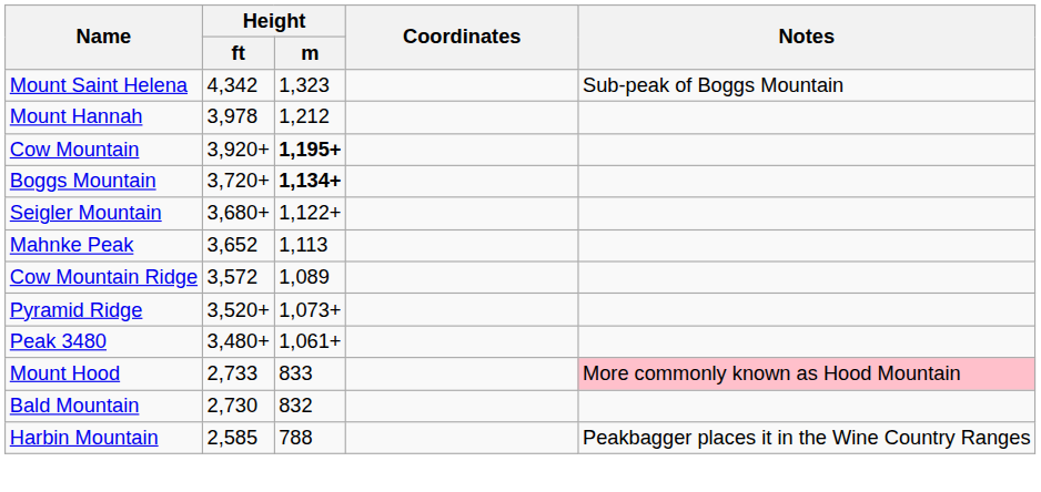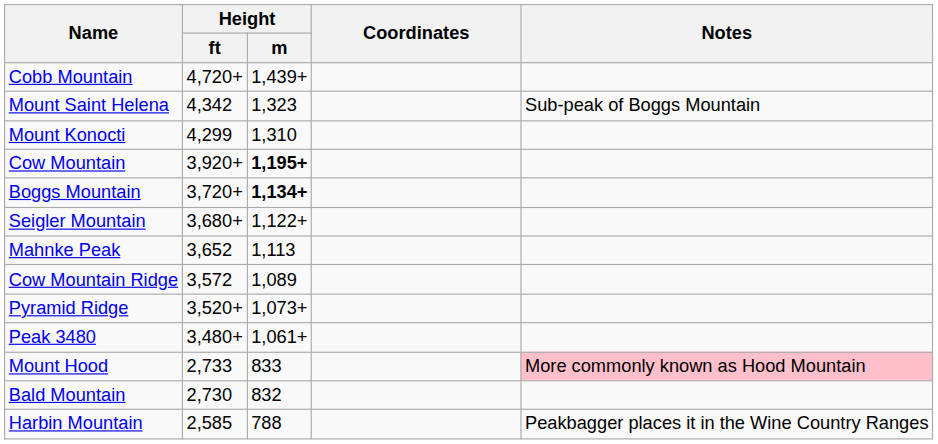 <table class="wikitable sortable">
 <tr>
 <th rowspan=2>Name</th>
 <th colspan=2>Height</th>
 <th rowspan=2 style="width:11em;">Coordinates</th>
 <th rowspan=2>Notes</th>
 </tr>
 <tr>
 <th>ft</th>
 <th>m</th>
 </tr>
 <tr>
+<td><a href='#'>Cobb Mountain</a></td>
+<td>4,720+</td>
+<td>1,439+</td>
+<td></td>
+<td></td>
+</tr>
+<tr>
 <td><a href='#'>Mount Saint Helena</a></td>
 <td>4,342</td>
 <td>1,323</td>
 <td></td>
 <td>Sub-peak of Boggs Mountain</td>
 </tr>
 <tr>
-<td><a href='#'>Mount Hannah</a></td>
-<td>3,978</td>
-<td>1,212</td>
+<td><a href='#'>Mount Konocti</a></td>
+<td>4,299</td>
+<td>1,310</td>
 <td></td>
 <td></td>
 </tr>
 <tr>
 <td><a href='#'>Cow Mountain</a></td>
 <td>3,920+</td>
 <td><strong>1,195+</strong></td>
 <td></td>
 <td></td>
 </tr>
 <tr>
 <td><a href='#'>Boggs Mountain</a></td>
 <td>3,720+</td>
 <td><strong>1,134+</strong></td>
 <td></td>
 <td></td>
 </tr>
 <tr>
 <td><a href='#'>Seigler Mountain</a></td>
 <td>3,680+</td>
 <td>1,122+</td>
 <td></td>
 <td></td>
 </tr>
 <tr>
 <td><a href='#'>Mahnke Peak</a></td>
 <td>3,652</td>
 <td>1,113</td>
 <td></td>
 <td></td>
 </tr>
 <tr>
 <td><a href='#'>Cow Mountain Ridge</a></td>
 <td>3,572</td>
 <td>1,089</td>
 <td></td>
 <td></td>
 </tr>
 <tr>
 <td><a href='#'>Pyramid Ridge</a></td>
 <td>3,520+</td>
 <td>1,073+</td>
 <td></td>
 <td></td>
 </tr>
 <tr>
 <td><a href='#'>Peak 3480</a></td>
 <td>3,480+</td>
 <td>1,061+</td>
 <td></td>
 <td></td>
 </tr>
 <tr>
 <td><a href='#'>Mount Hood</a></td>
 <td>2,733</td>
 <td>833</td>
 <td></td>
 <td style="background: pink;">More commonly known as Hood Mountain</td>
 </tr>
 <tr>
 <td><a href='#'>Bald Mountain</a></td>
 <td>2,730</td>
 <td>832</td>
 <td></td>
 <td></td>
 </tr>
 <tr>
 <td><a href='#'>Harbin Mountain</a></td>
 <td>2,585</td>
 <td>788</td>
 <td></td>
 <td>Peakbagger places it in the Wine Country Ranges</td>
 </tr>
 </table>
